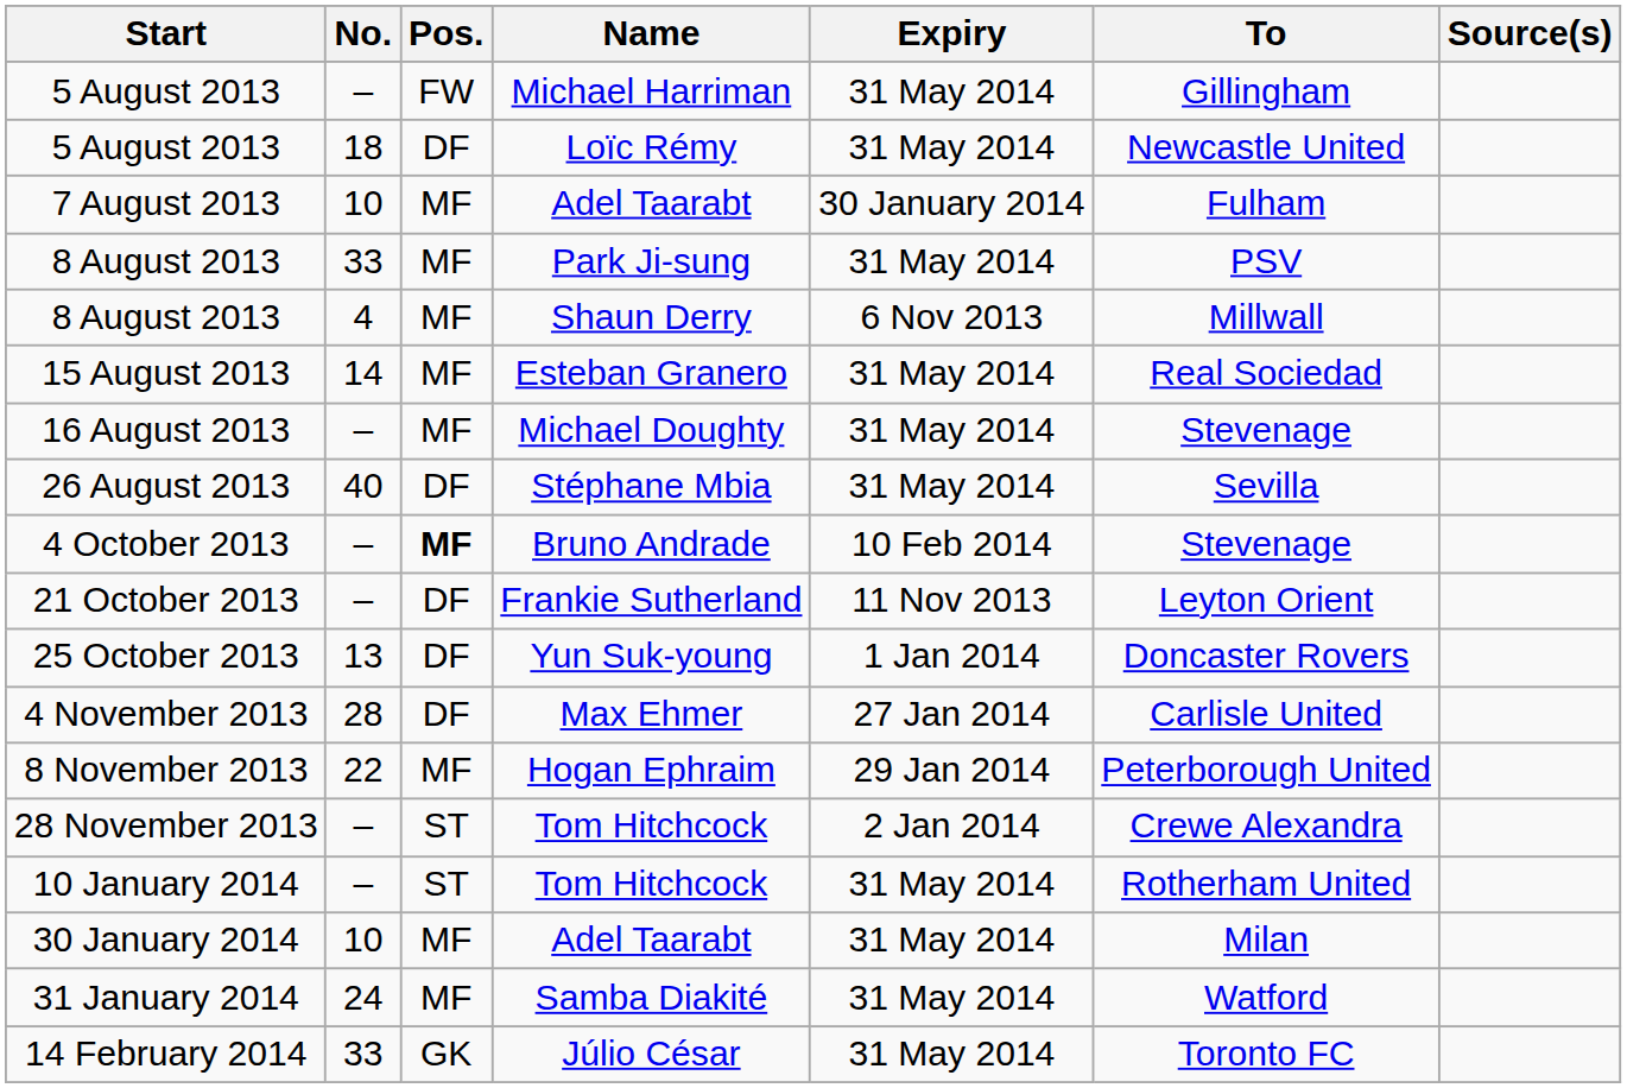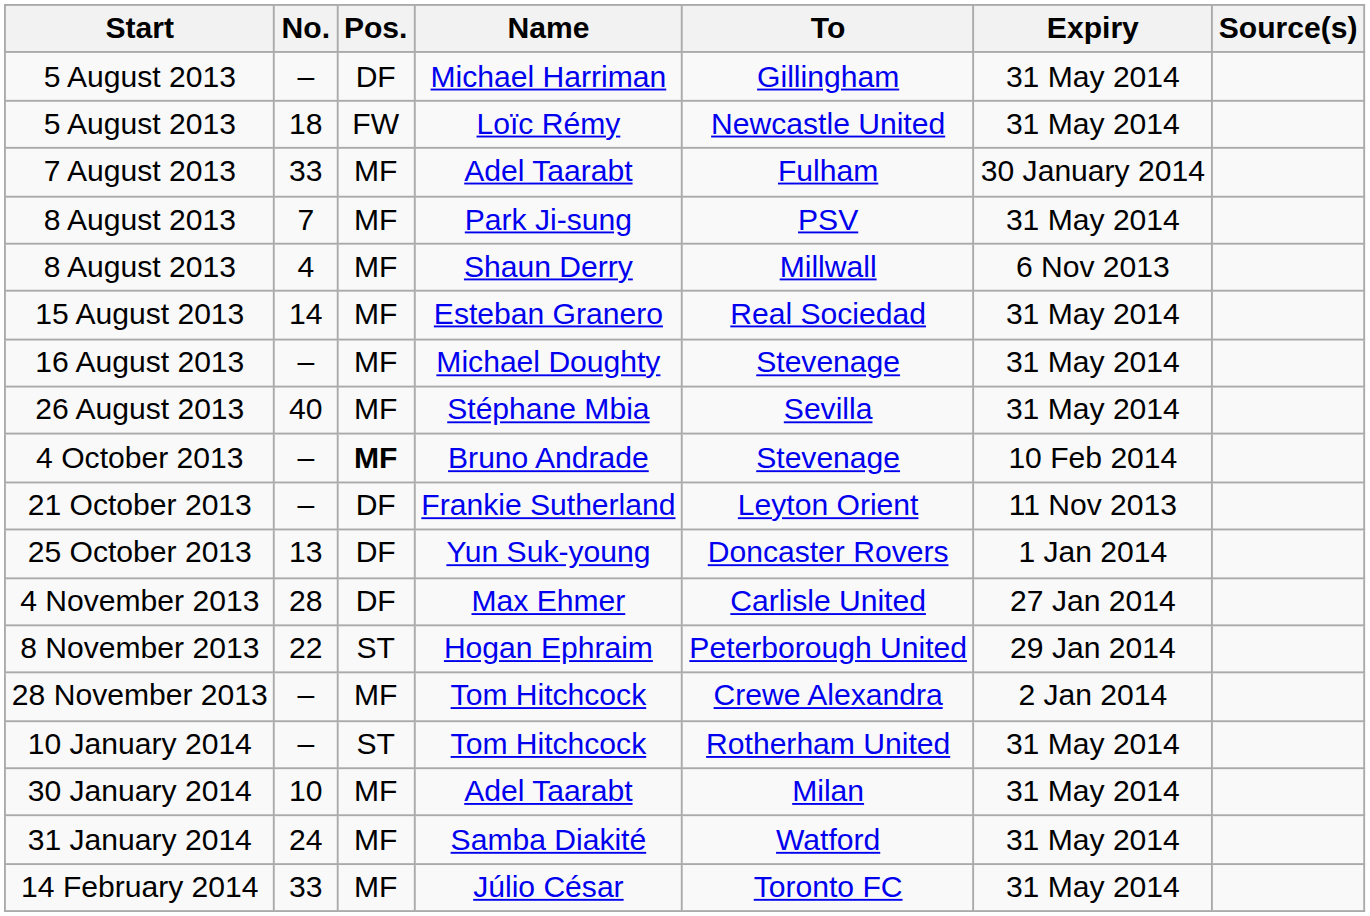 <table class="wikitable" style="text-align:center">
 <tr>
 <th>Start</th>
 <th>No.</th>
 <th>Pos.</th>
 <th>Name</th>
+<th>To</th>
 <th>Expiry</th>
-<th>To</th>
 <th>Source(s)</th>
 </tr>
 <tr>
 <td>5 August 2013</td>
 <td>–</td>
-<td>FW</td>
+<td>DF</td>
 <td> <a href='#'>Michael Harriman</a></td>
+<td> <a href='#'>Gillingham</a></td>
 <td>31 May 2014</td>
-<td> <a href='#'>Gillingham</a></td>
 <td></td>
 </tr>
 <tr>
 <td>5 August 2013</td>
 <td>18</td>
-<td>DF</td>
+<td>FW</td>
 <td> <a href='#'>Loïc Rémy</a></td>
+<td> <a href='#'>Newcastle United</a></td>
 <td>31 May 2014</td>
-<td> <a href='#'>Newcastle United</a></td>
 <td></td>
 </tr>
 <tr>
 <td>7 August 2013</td>
-<td>10</td>
+<td>33</td>
 <td>MF</td>
 <td> <a href='#'>Adel Taarabt</a></td>
+<td> <a href='#'>Fulham</a></td>
 <td>30 January 2014</td>
-<td> <a href='#'>Fulham</a></td>
 <td></td>
 </tr>
 <tr>
 <td>8 August 2013</td>
-<td>33</td>
+<td>7</td>
 <td>MF</td>
 <td> <a href='#'>Park Ji-sung</a></td>
+<td> <a href='#'>PSV</a></td>
 <td>31 May 2014</td>
-<td> <a href='#'>PSV</a></td>
 <td></td>
 </tr>
 <tr>
 <td>8 August 2013</td>
 <td>4</td>
 <td>MF</td>
 <td> <a href='#'>Shaun Derry</a></td>
+<td> <a href='#'>Millwall</a></td>
 <td>6 Nov 2013</td>
-<td> <a href='#'>Millwall</a></td>
 <td></td>
 </tr>
 <tr>
 <td>15 August 2013</td>
 <td>14</td>
 <td>MF</td>
 <td> <a href='#'>Esteban Granero</a></td>
+<td> <a href='#'>Real Sociedad</a></td>
 <td>31 May 2014</td>
-<td> <a href='#'>Real Sociedad</a></td>
 <td></td>
 </tr>
 <tr>
 <td>16 August 2013</td>
 <td>–</td>
 <td>MF</td>
 <td> <a href='#'>Michael Doughty</a></td>
+<td> <a href='#'>Stevenage</a></td>
 <td>31 May 2014</td>
-<td> <a href='#'>Stevenage</a></td>
 <td></td>
 </tr>
 <tr>
 <td>26 August 2013</td>
 <td>40</td>
-<td>DF</td>
+<td>MF</td>
 <td> <a href='#'>Stéphane Mbia</a></td>
+<td> <a href='#'>Sevilla</a></td>
 <td>31 May 2014</td>
-<td> <a href='#'>Sevilla</a></td>
 <td></td>
 </tr>
 <tr>
 <td>4 October 2013</td>
 <td>–</td>
 <td><strong>MF</strong></td>
 <td> <a href='#'>Bruno Andrade</a></td>
+<td> <a href='#'>Stevenage</a></td>
 <td>10 Feb 2014</td>
-<td> <a href='#'>Stevenage</a></td>
 <td></td>
 </tr>
 <tr>
 <td>21 October 2013</td>
 <td>–</td>
 <td>DF</td>
 <td> <a href='#'>Frankie Sutherland</a></td>
+<td> <a href='#'>Leyton Orient</a></td>
 <td>11 Nov 2013</td>
-<td> <a href='#'>Leyton Orient</a></td>
 <td></td>
 </tr>
 <tr>
 <td>25 October 2013</td>
 <td>13</td>
 <td>DF</td>
 <td> <a href='#'>Yun Suk-young</a></td>
+<td> <a href='#'>Doncaster Rovers</a></td>
 <td>1 Jan 2014</td>
-<td> <a href='#'>Doncaster Rovers</a></td>
 <td></td>
 </tr>
 <tr>
 <td>4 November 2013</td>
 <td>28</td>
 <td>DF</td>
 <td> <a href='#'>Max Ehmer</a></td>
+<td> <a href='#'>Carlisle United</a></td>
 <td>27 Jan 2014</td>
-<td> <a href='#'>Carlisle United</a></td>
 <td></td>
 </tr>
 <tr>
 <td>8 November 2013</td>
 <td>22</td>
-<td>MF</td>
+<td>ST</td>
 <td> <a href='#'>Hogan Ephraim</a></td>
+<td> <a href='#'>Peterborough United</a></td>
 <td>29 Jan 2014</td>
-<td> <a href='#'>Peterborough United</a></td>
 <td></td>
 </tr>
 <tr>
 <td>28 November 2013</td>
 <td>–</td>
-<td>ST</td>
+<td>MF</td>
 <td> <a href='#'>Tom Hitchcock</a></td>
+<td> <a href='#'>Crewe Alexandra</a></td>
 <td>2 Jan 2014</td>
-<td> <a href='#'>Crewe Alexandra</a></td>
 <td></td>
 </tr>
 <tr>
 <td>10 January 2014</td>
 <td>–</td>
 <td>ST</td>
 <td> <a href='#'>Tom Hitchcock</a></td>
+<td> <a href='#'>Rotherham United</a></td>
 <td>31 May 2014</td>
-<td> <a href='#'>Rotherham United</a></td>
 <td></td>
 </tr>
 <tr>
 <td>30 January 2014</td>
 <td>10</td>
 <td>MF</td>
 <td> <a href='#'>Adel Taarabt</a></td>
+<td> <a href='#'>Milan</a></td>
 <td>31 May 2014</td>
-<td> <a href='#'>Milan</a></td>
 <td></td>
 </tr>
 <tr>
 <td>31 January 2014</td>
 <td>24</td>
 <td>MF</td>
 <td> <a href='#'>Samba Diakité</a></td>
+<td> <a href='#'>Watford</a></td>
 <td>31 May 2014</td>
-<td> <a href='#'>Watford</a></td>
 <td></td>
 </tr>
 <tr>
 <td>14 February 2014</td>
 <td>33</td>
-<td>GK</td>
+<td>MF</td>
 <td> <a href='#'>Júlio César</a></td>
+<td> <a href='#'>Toronto FC</a></td>
 <td>31 May 2014</td>
-<td> <a href='#'>Toronto FC</a></td>
 <td></td>
 </tr>
 </table>
